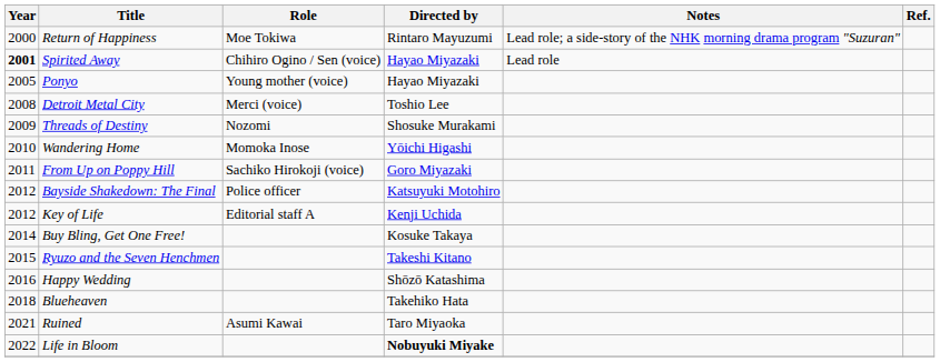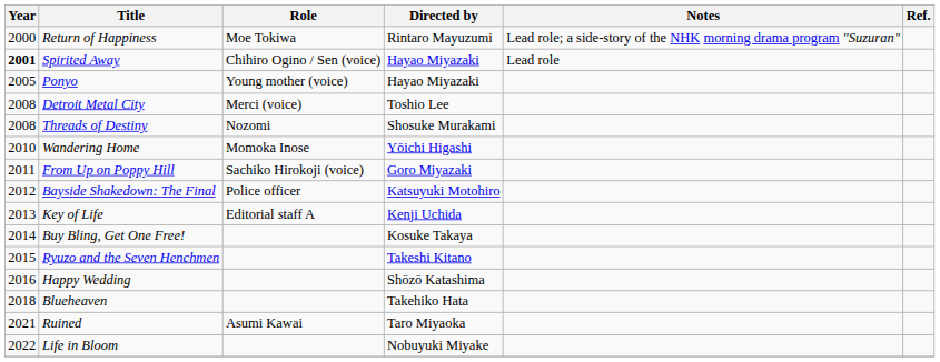 <table class="wikitable">
 <tr>
 <th>Year</th>
 <th>Title</th>
 <th>Role</th>
 <th>Directed by</th>
 <th>Notes</th>
 <th>Ref.</th>
 </tr>
 <tr>
 <td>2000</td>
 <td><em>Return of Happiness</em></td>
 <td>Moe Tokiwa</td>
 <td>Rintaro Mayuzumi</td>
 <td>Lead role; a side-story of the <a href='#'>NHK</a> <a href='#'>morning drama program</a> <em>"Suzuran"</em></td>
 <td></td>
 </tr>
 <tr>
 <td><strong>2001</strong></td>
 <td><em><a href='#'>Spirited Away</a></em></td>
 <td>Chihiro Ogino / Sen (voice)</td>
 <td><a href='#'>Hayao Miyazaki</a></td>
 <td>Lead role</td>
 <td></td>
 </tr>
 <tr>
 <td>2005</td>
 <td><em><a href='#'>Ponyo</a></em></td>
 <td>Young mother (voice)</td>
 <td>Hayao Miyazaki</td>
 <td></td>
 <td></td>
 </tr>
 <tr>
 <td>2008</td>
 <td><em><a href='#'>Detroit Metal City</a></em></td>
 <td>Merci (voice)</td>
 <td>Toshio Lee</td>
 <td></td>
 <td></td>
 </tr>
 <tr>
-<td>2009</td>
+<td>2008</td>
 <td><em><a href='#'>Threads of Destiny</a></em></td>
 <td>Nozomi</td>
 <td>Shosuke Murakami</td>
 <td></td>
 <td></td>
 </tr>
 <tr>
 <td>2010</td>
 <td><em>Wandering Home</em></td>
 <td>Momoka Inose</td>
 <td><a href='#'>Yōichi Higashi</a></td>
 <td></td>
 <td></td>
 </tr>
 <tr>
 <td>2011</td>
 <td><em><a href='#'>From Up on Poppy Hill</a></em></td>
 <td>Sachiko Hirokoji (voice)</td>
 <td><a href='#'>Goro Miyazaki</a></td>
 <td></td>
 <td></td>
 </tr>
 <tr>
 <td>2012</td>
 <td><em><a href='#'>Bayside Shakedown: The Final</a></em></td>
 <td>Police officer</td>
 <td><a href='#'>Katsuyuki Motohiro</a></td>
 <td></td>
 <td></td>
 </tr>
 <tr>
-<td>2012</td>
+<td>2013</td>
 <td><em>Key of Life</em></td>
 <td>Editorial staff A</td>
 <td><a href='#'>Kenji Uchida</a></td>
 <td></td>
 <td></td>
 </tr>
 <tr>
 <td>2014</td>
 <td><em>Buy Bling, Get One Free!</em></td>
 <td></td>
 <td>Kosuke Takaya</td>
 <td></td>
 <td></td>
 </tr>
 <tr>
 <td>2015</td>
 <td><em><a href='#'>Ryuzo and the Seven Henchmen</a></em></td>
 <td></td>
 <td><a href='#'>Takeshi Kitano</a></td>
 <td></td>
 <td></td>
 </tr>
 <tr>
 <td>2016</td>
 <td><em>Happy Wedding</em></td>
 <td></td>
 <td>Shōzō Katashima</td>
 <td></td>
 <td></td>
 </tr>
 <tr>
 <td>2018</td>
 <td><em>Blueheaven</em></td>
 <td></td>
 <td>Takehiko Hata</td>
 <td></td>
 <td></td>
 </tr>
 <tr>
 <td>2021</td>
 <td><em>Ruined</em></td>
 <td>Asumi Kawai</td>
 <td>Taro Miyaoka</td>
 <td></td>
 <td></td>
 </tr>
 <tr>
 <td>2022</td>
 <td><em>Life in Bloom</em></td>
 <td></td>
-<td><strong>Nobuyuki Miyake</strong></td>
+<td>Nobuyuki Miyake</td>
 <td></td>
 <td></td>
 </tr>
 <tr>
 </tr>
 </table>
